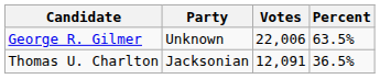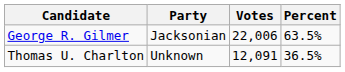 <table class=wikitable>
 <tr>
 <th>Candidate</th>
 <th>Party</th>
 <th>Votes</th>
 <th>Percent</th>
 </tr>
 <tr>
 <td><a href='#'>George R. Gilmer</a></td>
-<td>Unknown</td>
+<td>Jacksonian</td>
 <td>22,006</td>
 <td>63.5%</td>
 </tr>
 <tr>
 <td>Thomas U. Charlton</td>
-<td>Jacksonian</td>
+<td>Unknown</td>
 <td>12,091</td>
 <td>36.5%</td>
 </tr>
 </table>
